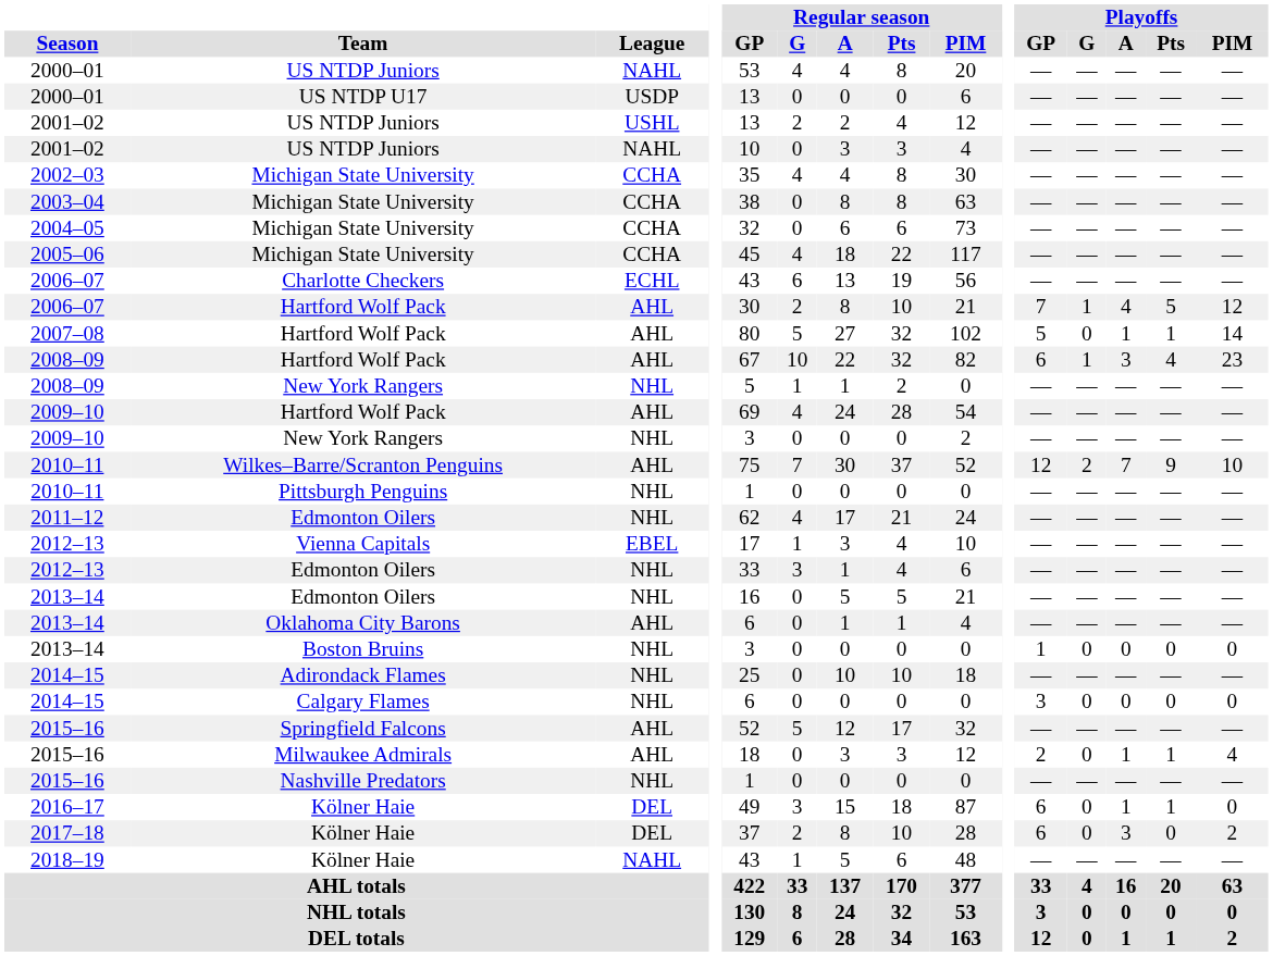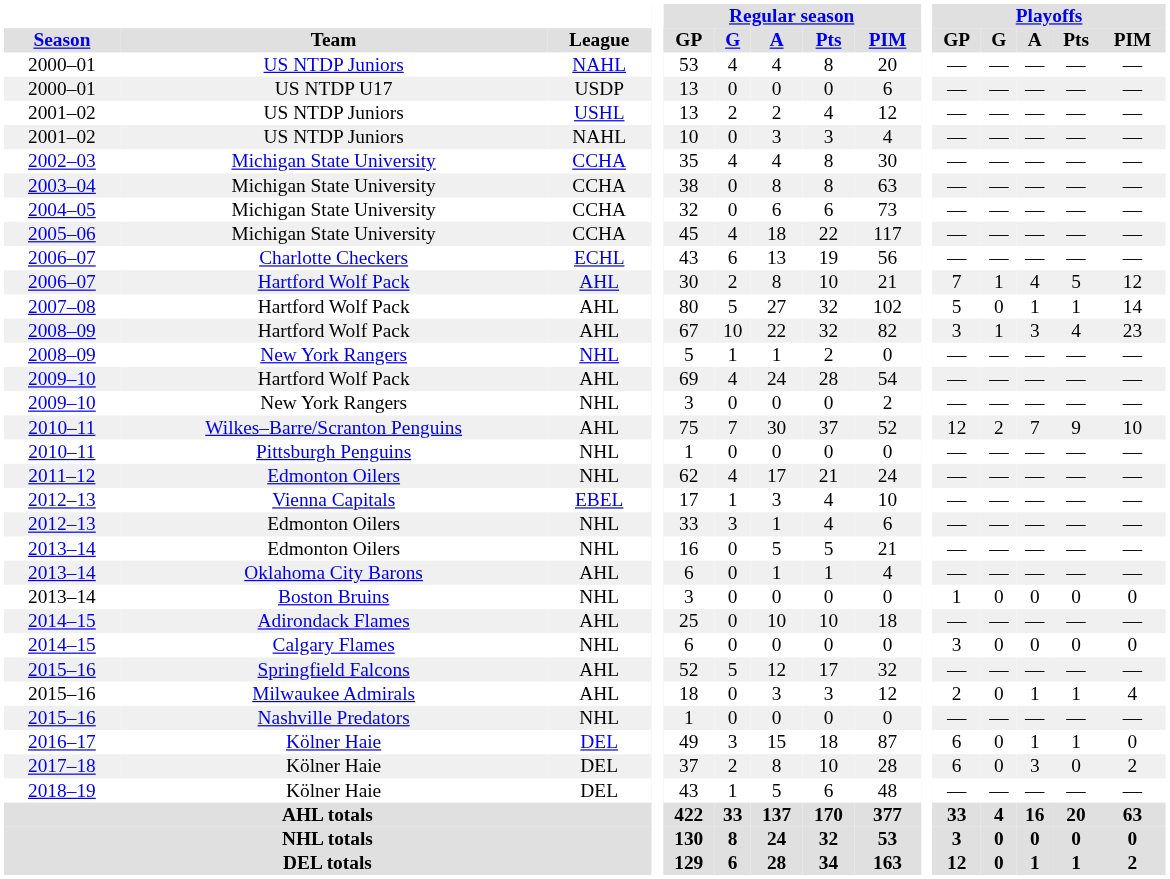 <table border="0" cellpadding="1" cellspacing="0" style="text-align:center; width:60em">
 <tr bgcolor="#e0e0e0">
 <th colspan="3" bgcolor="#ffffff"> </th>
 <th rowspan="99" bgcolor="#ffffff"> </th>
 <th colspan="5"><a href='#'>Regular season</a></th>
 <th rowspan="99" bgcolor="#ffffff"> </th>
 <th colspan="5"><a href='#'>Playoffs</a></th>
 </tr>
 <tr bgcolor="#e0e0e0">
 <th><a href='#'>Season</a></th>
 <th>Team</th>
 <th>League</th>
 <th>GP</th>
 <th><a href='#'>G</a></th>
 <th><a href='#'>A</a></th>
 <th><a href='#'>Pts</a></th>
 <th><a href='#'>PIM</a></th>
 <th>GP</th>
 <th>G</th>
 <th>A</th>
 <th>Pts</th>
 <th>PIM</th>
 </tr>
 <tr>
 <td>2000–01</td>
 <td><a href='#'>US NTDP Juniors</a></td>
 <td><a href='#'>NAHL</a></td>
 <td>53</td>
 <td>4</td>
 <td>4</td>
 <td>8</td>
 <td>20</td>
 <td>—</td>
 <td>—</td>
 <td>—</td>
 <td>—</td>
 <td>—</td>
 </tr>
 <tr bgcolor="#f0f0f0">
 <td>2000–01</td>
 <td>US NTDP U17</td>
 <td>USDP</td>
 <td>13</td>
 <td>0</td>
 <td>0</td>
 <td>0</td>
 <td>6</td>
 <td>—</td>
 <td>—</td>
 <td>—</td>
 <td>—</td>
 <td>—</td>
 </tr>
 <tr>
 <td>2001–02</td>
 <td>US NTDP Juniors</td>
 <td><a href='#'>USHL</a></td>
 <td>13</td>
 <td>2</td>
 <td>2</td>
 <td>4</td>
 <td>12</td>
 <td>—</td>
 <td>—</td>
 <td>—</td>
 <td>—</td>
 <td>—</td>
 </tr>
 <tr bgcolor="#f0f0f0">
 <td>2001–02</td>
 <td>US NTDP Juniors</td>
 <td>NAHL</td>
 <td>10</td>
 <td>0</td>
 <td>3</td>
 <td>3</td>
 <td>4</td>
 <td>—</td>
 <td>—</td>
 <td>—</td>
 <td>—</td>
 <td>—</td>
 </tr>
 <tr>
 <td><a href='#'>2002–03</a></td>
 <td><a href='#'>Michigan State University</a></td>
 <td><a href='#'>CCHA</a></td>
 <td>35</td>
 <td>4</td>
 <td>4</td>
 <td>8</td>
 <td>30</td>
 <td>—</td>
 <td>—</td>
 <td>—</td>
 <td>—</td>
 <td>—</td>
 </tr>
 <tr bgcolor="#f0f0f0">
 <td><a href='#'>2003–04</a></td>
 <td>Michigan State University</td>
 <td>CCHA</td>
 <td>38</td>
 <td>0</td>
 <td>8</td>
 <td>8</td>
 <td>63</td>
 <td>—</td>
 <td>—</td>
 <td>—</td>
 <td>—</td>
 <td>—</td>
 </tr>
 <tr>
 <td><a href='#'>2004–05</a></td>
 <td>Michigan State University</td>
 <td>CCHA</td>
 <td>32</td>
 <td>0</td>
 <td>6</td>
 <td>6</td>
 <td>73</td>
 <td>—</td>
 <td>—</td>
 <td>—</td>
 <td>—</td>
 <td>—</td>
 </tr>
 <tr bgcolor="#f0f0f0">
 <td><a href='#'>2005–06</a></td>
 <td>Michigan State University</td>
 <td>CCHA</td>
 <td>45</td>
 <td>4</td>
 <td>18</td>
 <td>22</td>
 <td>117</td>
 <td>—</td>
 <td>—</td>
 <td>—</td>
 <td>—</td>
 <td>—</td>
 </tr>
 <tr>
 <td><a href='#'>2006–07</a></td>
 <td><a href='#'>Charlotte Checkers</a></td>
 <td><a href='#'>ECHL</a></td>
 <td>43</td>
 <td>6</td>
 <td>13</td>
 <td>19</td>
 <td>56</td>
 <td>—</td>
 <td>—</td>
 <td>—</td>
 <td>—</td>
 <td>—</td>
 </tr>
 <tr bgcolor="#f0f0f0">
 <td><a href='#'>2006–07</a></td>
 <td><a href='#'>Hartford Wolf Pack</a></td>
 <td><a href='#'>AHL</a></td>
 <td>30</td>
 <td>2</td>
 <td>8</td>
 <td>10</td>
 <td>21</td>
 <td>7</td>
 <td>1</td>
 <td>4</td>
 <td>5</td>
 <td>12</td>
 </tr>
 <tr>
 <td><a href='#'>2007–08</a></td>
 <td>Hartford Wolf Pack</td>
 <td>AHL</td>
 <td>80</td>
 <td>5</td>
 <td>27</td>
 <td>32</td>
 <td>102</td>
 <td>5</td>
 <td>0</td>
 <td>1</td>
 <td>1</td>
 <td>14</td>
 </tr>
 <tr bgcolor="#f0f0f0">
 <td><a href='#'>2008–09</a></td>
 <td>Hartford Wolf Pack</td>
 <td>AHL</td>
 <td>67</td>
 <td>10</td>
 <td>22</td>
 <td>32</td>
 <td>82</td>
-<td>6</td>
+<td>3</td>
 <td>1</td>
 <td>3</td>
 <td>4</td>
 <td>23</td>
 </tr>
 <tr>
 <td><a href='#'>2008–09</a></td>
 <td><a href='#'>New York Rangers</a></td>
 <td><a href='#'>NHL</a></td>
 <td>5</td>
 <td>1</td>
 <td>1</td>
 <td>2</td>
 <td>0</td>
 <td>—</td>
 <td>—</td>
 <td>—</td>
 <td>—</td>
 <td>—</td>
 </tr>
 <tr bgcolor="#f0f0f0">
 <td><a href='#'>2009–10</a></td>
 <td>Hartford Wolf Pack</td>
 <td>AHL</td>
 <td>69</td>
 <td>4</td>
 <td>24</td>
 <td>28</td>
 <td>54</td>
 <td>—</td>
 <td>—</td>
 <td>—</td>
 <td>—</td>
 <td>—</td>
 </tr>
 <tr>
 <td><a href='#'>2009–10</a></td>
 <td>New York Rangers</td>
 <td>NHL</td>
 <td>3</td>
 <td>0</td>
 <td>0</td>
 <td>0</td>
 <td>2</td>
 <td>—</td>
 <td>—</td>
 <td>—</td>
 <td>—</td>
 <td>—</td>
 </tr>
 <tr bgcolor="#f0f0f0">
 <td><a href='#'>2010–11</a></td>
 <td><a href='#'>Wilkes–Barre/Scranton Penguins</a></td>
 <td>AHL</td>
 <td>75</td>
 <td>7</td>
 <td>30</td>
 <td>37</td>
 <td>52</td>
 <td>12</td>
 <td>2</td>
 <td>7</td>
 <td>9</td>
 <td>10</td>
 </tr>
 <tr>
 <td><a href='#'>2010–11</a></td>
 <td><a href='#'>Pittsburgh Penguins</a></td>
 <td>NHL</td>
 <td>1</td>
 <td>0</td>
 <td>0</td>
 <td>0</td>
 <td>0</td>
 <td>—</td>
 <td>—</td>
 <td>—</td>
 <td>—</td>
 <td>—</td>
 </tr>
 <tr bgcolor="#f0f0f0">
 <td><a href='#'>2011–12</a></td>
 <td><a href='#'>Edmonton Oilers</a></td>
 <td>NHL</td>
 <td>62</td>
 <td>4</td>
 <td>17</td>
 <td>21</td>
 <td>24</td>
 <td>—</td>
 <td>—</td>
 <td>—</td>
 <td>—</td>
 <td>—</td>
 </tr>
 <tr>
 <td><a href='#'>2012–13</a></td>
 <td><a href='#'>Vienna Capitals</a></td>
 <td><a href='#'>EBEL</a></td>
 <td>17</td>
 <td>1</td>
 <td>3</td>
 <td>4</td>
 <td>10</td>
 <td>—</td>
 <td>—</td>
 <td>—</td>
 <td>—</td>
 <td>—</td>
 </tr>
 <tr bgcolor="#f0f0f0">
 <td><a href='#'>2012–13</a></td>
 <td>Edmonton Oilers</td>
 <td>NHL</td>
 <td>33</td>
 <td>3</td>
 <td>1</td>
 <td>4</td>
 <td>6</td>
 <td>—</td>
 <td>—</td>
 <td>—</td>
 <td>—</td>
 <td>—</td>
 </tr>
 <tr>
 <td><a href='#'>2013–14</a></td>
 <td>Edmonton Oilers</td>
 <td>NHL</td>
 <td>16</td>
 <td>0</td>
 <td>5</td>
 <td>5</td>
 <td>21</td>
 <td>—</td>
 <td>—</td>
 <td>—</td>
 <td>—</td>
 <td>—</td>
 </tr>
 <tr bgcolor="#f0f0f0">
 <td><a href='#'>2013–14</a></td>
 <td><a href='#'>Oklahoma City Barons</a></td>
 <td>AHL</td>
 <td>6</td>
 <td>0</td>
 <td>1</td>
 <td>1</td>
 <td>4</td>
 <td>—</td>
 <td>—</td>
 <td>—</td>
 <td>—</td>
 <td>—</td>
 </tr>
 <tr>
 <td>2013–14</td>
 <td><a href='#'>Boston Bruins</a></td>
 <td>NHL</td>
 <td>3</td>
 <td>0</td>
 <td>0</td>
 <td>0</td>
 <td>0</td>
 <td>1</td>
 <td>0</td>
 <td>0</td>
 <td>0</td>
 <td>0</td>
 </tr>
 <tr bgcolor="#f0f0f0">
 <td><a href='#'>2014–15</a></td>
 <td><a href='#'>Adirondack Flames</a></td>
-<td>NHL</td>
+<td>AHL</td>
 <td>25</td>
 <td>0</td>
 <td>10</td>
 <td>10</td>
 <td>18</td>
 <td>—</td>
 <td>—</td>
 <td>—</td>
 <td>—</td>
 <td>—</td>
 </tr>
 <tr>
 <td><a href='#'>2014–15</a></td>
 <td><a href='#'>Calgary Flames</a></td>
 <td>NHL</td>
 <td>6</td>
 <td>0</td>
 <td>0</td>
 <td>0</td>
 <td>0</td>
 <td>3</td>
 <td>0</td>
 <td>0</td>
 <td>0</td>
 <td>0</td>
 </tr>
 <tr bgcolor="#f0f0f0">
 <td><a href='#'>2015–16</a></td>
 <td><a href='#'>Springfield Falcons</a></td>
 <td>AHL</td>
 <td>52</td>
 <td>5</td>
 <td>12</td>
 <td>17</td>
 <td>32</td>
 <td>—</td>
 <td>—</td>
 <td>—</td>
 <td>—</td>
 <td>—</td>
 </tr>
 <tr>
 <td>2015–16</td>
 <td><a href='#'>Milwaukee Admirals</a></td>
 <td>AHL</td>
 <td>18</td>
 <td>0</td>
 <td>3</td>
 <td>3</td>
 <td>12</td>
 <td>2</td>
 <td>0</td>
 <td>1</td>
 <td>1</td>
 <td>4</td>
 </tr>
 <tr bgcolor="#f0f0f0">
 <td><a href='#'>2015–16</a></td>
 <td><a href='#'>Nashville Predators</a></td>
 <td>NHL</td>
 <td>1</td>
 <td>0</td>
 <td>0</td>
 <td>0</td>
 <td>0</td>
 <td>—</td>
 <td>—</td>
 <td>—</td>
 <td>—</td>
 <td>—</td>
 </tr>
 <tr>
 <td><a href='#'>2016–17</a></td>
 <td><a href='#'>Kölner Haie</a></td>
 <td><a href='#'>DEL</a></td>
 <td>49</td>
 <td>3</td>
 <td>15</td>
 <td>18</td>
 <td>87</td>
 <td>6</td>
 <td>0</td>
 <td>1</td>
 <td>1</td>
 <td>0</td>
 </tr>
 <tr bgcolor="#f0f0f0">
 <td><a href='#'>2017–18</a></td>
 <td>Kölner Haie</td>
 <td>DEL</td>
 <td>37</td>
 <td>2</td>
 <td>8</td>
 <td>10</td>
 <td>28</td>
 <td>6</td>
 <td>0</td>
 <td>3</td>
 <td>0</td>
 <td>2</td>
 </tr>
 <tr>
 <td><a href='#'>2018–19</a></td>
 <td>Kölner Haie</td>
-<td><a href='#'>NAHL</a></td>
+<td>DEL</td>
 <td>43</td>
 <td>1</td>
 <td>5</td>
 <td>6</td>
 <td>48</td>
 <td>—</td>
 <td>—</td>
 <td>—</td>
 <td>—</td>
 <td>—</td>
 </tr>
 <tr bgcolor="#e0e0e0">
 <th colspan="3">AHL totals</th>
 <th>422</th>
 <th>33</th>
 <th>137</th>
 <th>170</th>
 <th>377</th>
 <th>33</th>
 <th>4</th>
 <th>16</th>
 <th>20</th>
 <th>63</th>
 </tr>
 <tr bgcolor="#e0e0e0">
 <th colspan="3">NHL totals</th>
 <th>130</th>
 <th>8</th>
 <th>24</th>
 <th>32</th>
 <th>53</th>
 <th>3</th>
 <th>0</th>
 <th>0</th>
 <th>0</th>
 <th>0</th>
 </tr>
 <tr bgcolor="#e0e0e0">
 <th colspan="3">DEL totals</th>
 <th>129</th>
 <th>6</th>
 <th>28</th>
 <th>34</th>
 <th>163</th>
 <th>12</th>
 <th>0</th>
 <th>1</th>
 <th>1</th>
 <th>2</th>
 </tr>
 </table>
